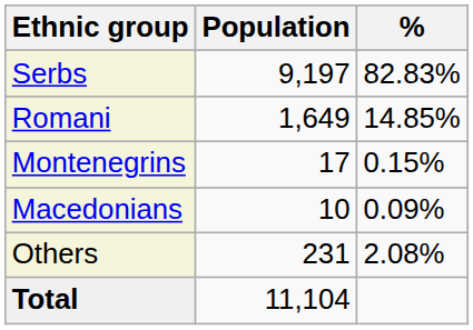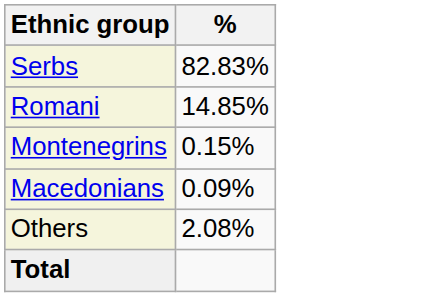 <table class="wikitable">
 <tr>
 <th>Ethnic group</th>
-<th>Population</th>
 <th>%</th>
 </tr>
 <tr>
 <td style="background:#F5F5DC;"><a href='#'>Serbs</a></td>
-<td align="right">9,197</td>
 <td>82.83%</td>
 </tr>
 <tr>
 <td style="background:#F5F5DC;"><a href='#'>Romani</a></td>
-<td align="right">1,649</td>
 <td>14.85%</td>
 </tr>
 <tr>
 <td style="background:#F5F5DC;"><a href='#'>Montenegrins</a></td>
-<td align="right">17</td>
 <td>0.15%</td>
 </tr>
 <tr>
 <td style="background:#F5F5DC;"><a href='#'>Macedonians</a></td>
-<td align="right">10</td>
 <td>0.09%</td>
 </tr>
 <tr>
 <td style="background:#F5F5DC;">Others</td>
-<td align="right">231</td>
 <td>2.08%</td>
 </tr>
 <tr>
 <td style="background:#F0F0F0;"><strong>Total</strong></td>
-<td align="right">11,104</td>
 <td></td>
 </tr>
 </table>
